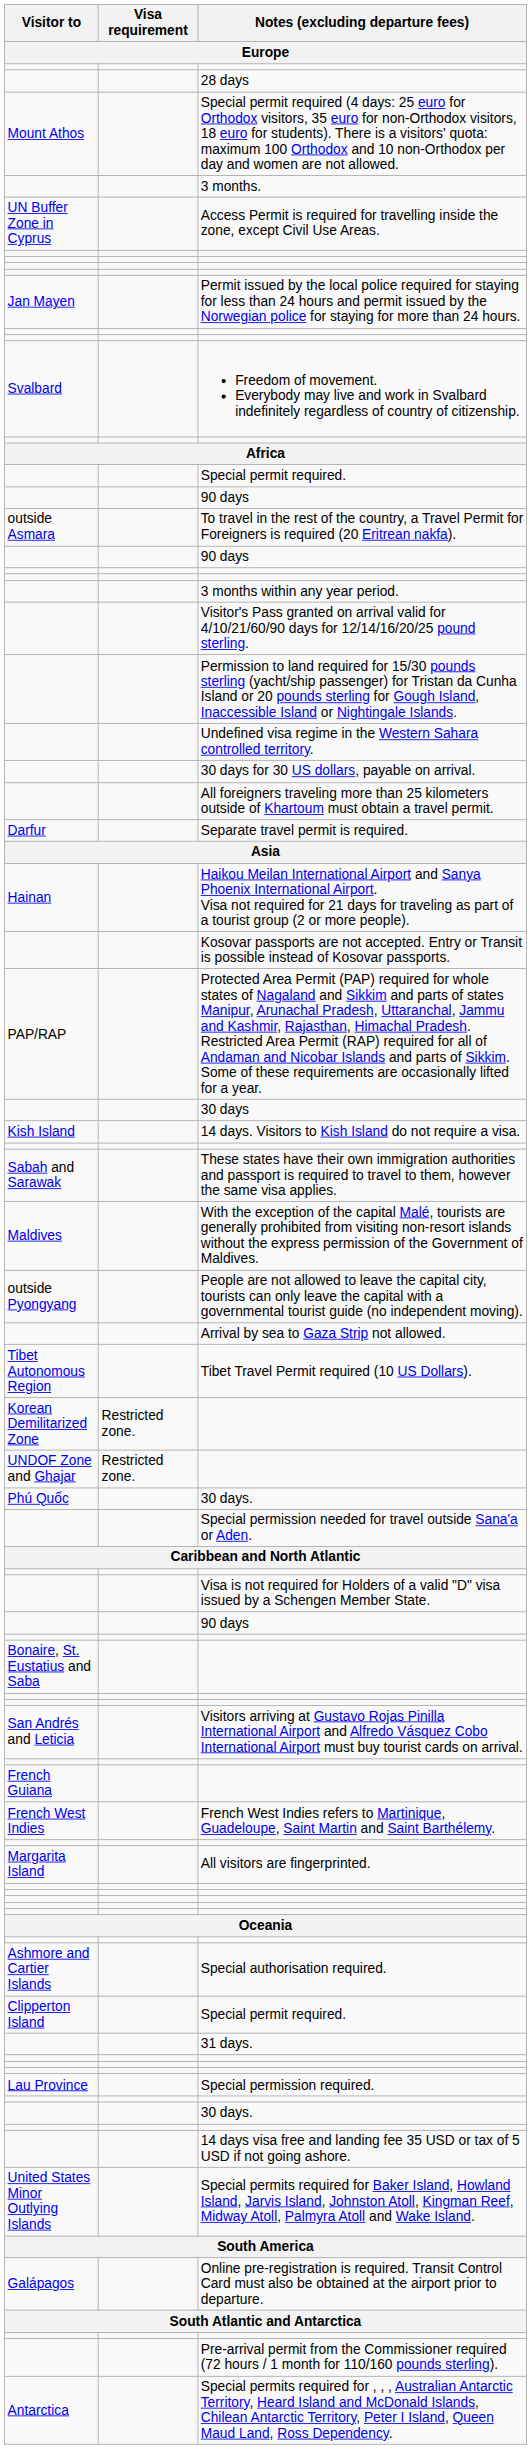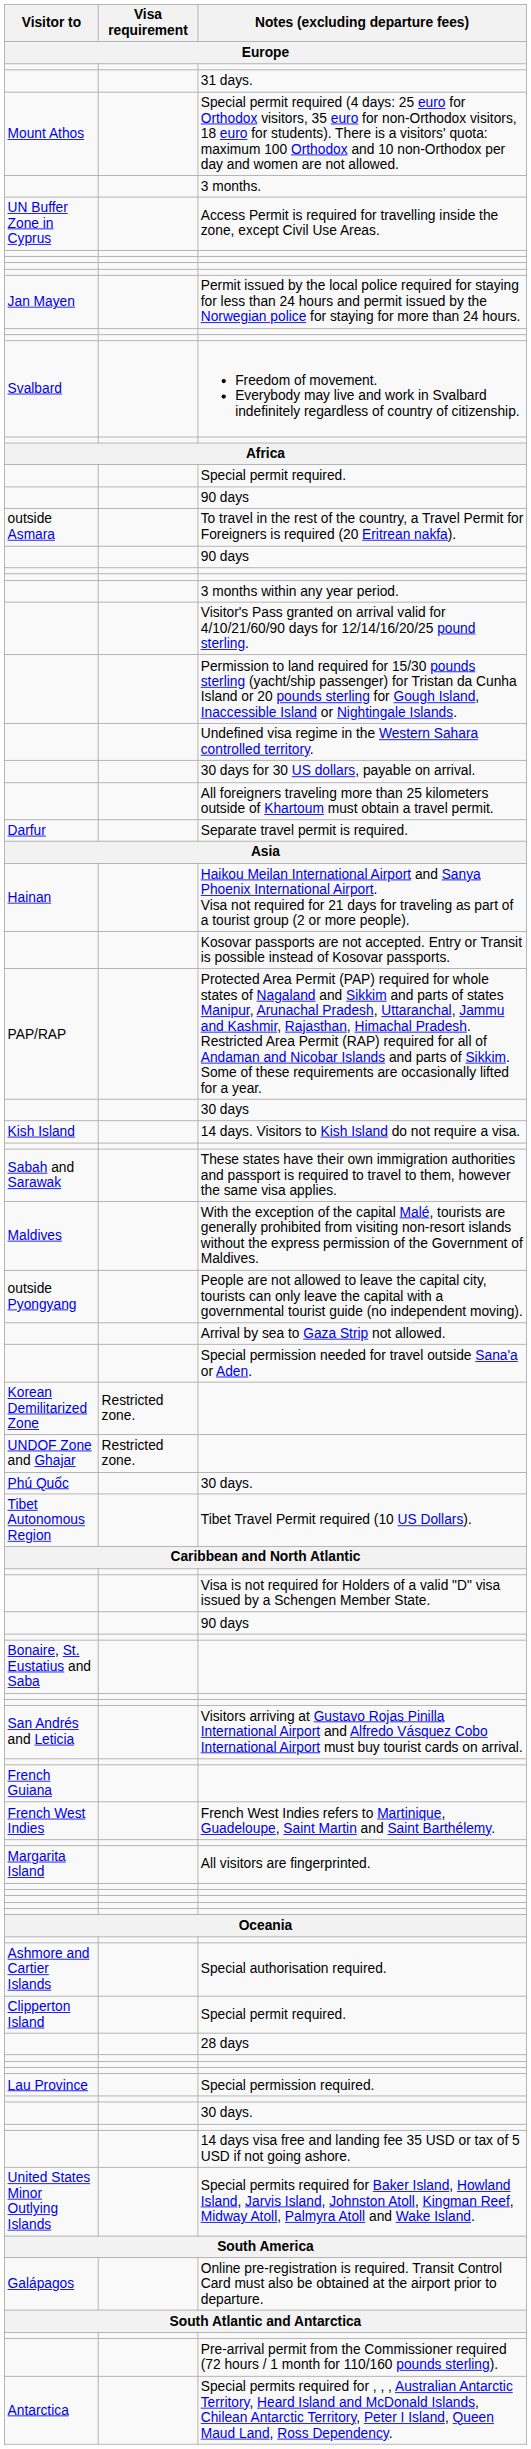 <table class="wikitable" style="text-align: left; table-layout: fixed; ">
 <tr>
 <th style="width:18%;">Visitor to</th>
 <th style="width:19%;">Visa requirement</th>
 <th>Notes (excluding departure fees)</th>
 </tr>
 <tr>
 <th colspan="3">Europe</th>
 </tr>
 <tr>
 <td></td>
 <td></td>
 <td></td>
 </tr>
 <tr>
 <td></td>
 <td></td>
-<td>28 days</td>
+<td>31 days.</td>
 </tr>
 <tr>
 <td> <a href='#'>Mount Athos</a></td>
 <td></td>
 <td>Special permit required (4 days: 25 <a href='#'>euro</a> for <a href='#'>Orthodox</a> visitors, 35 <a href='#'>euro</a> for non-Orthodox visitors, 18 <a href='#'>euro</a> for students). There is a visitors' quota: maximum 100 <a href='#'>Orthodox</a> and 10 non-Orthodox per day and women are not allowed.</td>
 </tr>
 <tr>
 <td></td>
 <td></td>
 <td>3 months.</td>
 </tr>
 <tr>
 <td> <a href='#'>UN Buffer Zone in Cyprus</a></td>
 <td></td>
 <td>Access Permit is required for travelling inside the zone, except Civil Use Areas.</td>
 </tr>
 <tr>
 <td></td>
 <td></td>
 <td></td>
 </tr>
 <tr>
 <td></td>
 <td></td>
 <td></td>
 </tr>
 <tr>
 <td></td>
 <td></td>
 <td></td>
 </tr>
 <tr>
 <td></td>
 <td></td>
 <td></td>
 </tr>
 <tr>
 <td> <a href='#'>Jan Mayen</a></td>
 <td></td>
 <td>Permit issued by the local police required for staying for less than 24 hours and permit issued by the <a href='#'>Norwegian police</a> for staying for more than 24 hours.</td>
 </tr>
 <tr>
 <td></td>
 <td></td>
 <td></td>
 </tr>
 <tr>
 <td></td>
 <td></td>
 <td></td>
 </tr>
 <tr>
 <td> <a href='#'>Svalbard</a></td>
 <td></td>
 <td><br><ul><li>Freedom of movement.</li><li>Everybody may live and work in Svalbard indefinitely regardless of country of citizenship.</li></ul></td>
 </tr>
 <tr>
 <td></td>
 <td></td>
 <td></td>
 </tr>
 <tr>
 <th colspan="3">Africa</th>
 </tr>
 <tr>
 <td></td>
 <td></td>
 <td>Special permit required.</td>
 </tr>
 <tr>
 <td> </td>
 <td></td>
 <td>90 days</td>
 </tr>
 <tr>
 <td> outside <a href='#'>Asmara</a></td>
 <td></td>
 <td>To travel in the rest of the country, a Travel Permit for Foreigners is required (20 <a href='#'>Eritrean nakfa</a>).</td>
 </tr>
 <tr>
 <td> </td>
 <td></td>
 <td>90 days</td>
 </tr>
 <tr>
 <td> </td>
 <td></td>
 <td></td>
 </tr>
 <tr>
 <td> </td>
 <td></td>
 <td></td>
 </tr>
 <tr>
 <td></td>
 <td></td>
 <td>3 months within any year period.</td>
 </tr>
 <tr>
 <td></td>
 <td></td>
 <td>Visitor's Pass granted on arrival valid for 4/10/21/60/90 days for 12/14/16/20/25 <a href='#'>pound sterling</a>.</td>
 </tr>
 <tr>
 <td></td>
 <td></td>
 <td>Permission to land required for 15/30 <a href='#'>pounds sterling</a> (yacht/ship passenger) for Tristan da Cunha Island or 20 <a href='#'>pounds sterling</a> for <a href='#'>Gough Island</a>, <a href='#'>Inaccessible Island</a> or <a href='#'>Nightingale Islands</a>.</td>
 </tr>
 <tr>
 <td></td>
 <td></td>
 <td>Undefined visa regime in the <a href='#'>Western Sahara controlled territory</a>.</td>
 </tr>
 <tr>
 <td></td>
 <td></td>
 <td>30 days for 30 <a href='#'>US dollars</a>, payable on arrival.</td>
 </tr>
 <tr>
 <td></td>
 <td></td>
 <td>All foreigners traveling more than 25 kilometers outside of <a href='#'>Khartoum</a> must obtain a travel permit.</td>
 </tr>
 <tr>
 <td> <a href='#'>Darfur</a></td>
 <td></td>
 <td>Separate travel permit is required.</td>
 </tr>
 <tr>
 <th colspan="3">Asia</th>
 </tr>
 <tr>
 <td> <a href='#'>Hainan</a></td>
 <td></td>
 <td><a href='#'>Haikou Meilan International Airport</a> and <a href='#'>Sanya Phoenix International Airport</a>.<br>Visa not required for 21 days for traveling as part of a tourist group (2 or more people).</td>
 </tr>
 <tr>
 <td></td>
 <td></td>
 <td>Kosovar passports are not accepted. Entry or Transit is possible instead of Kosovar passports.</td>
 </tr>
 <tr>
 <td> PAP/RAP</td>
 <td></td>
 <td>Protected Area Permit (PAP) required for whole states of <a href='#'>Nagaland</a> and <a href='#'>Sikkim</a> and parts of states <a href='#'>Manipur</a>, <a href='#'>Arunachal Pradesh</a>, <a href='#'>Uttaranchal</a>, <a href='#'>Jammu and Kashmir</a>, <a href='#'>Rajasthan</a>, <a href='#'>Himachal Pradesh</a>. Restricted Area Permit (RAP) required for all of <a href='#'>Andaman and Nicobar Islands</a> and parts of <a href='#'>Sikkim</a>. Some of these requirements are occasionally lifted for a year.</td>
 </tr>
 <tr>
 <td></td>
 <td></td>
 <td>30 days</td>
 </tr>
 <tr>
 <td> <a href='#'>Kish Island</a></td>
 <td></td>
 <td>14 days. Visitors to <a href='#'>Kish Island</a> do not require a visa.</td>
 </tr>
 <tr>
 <td></td>
 <td></td>
 <td></td>
 </tr>
 <tr>
 <td> <a href='#'>Sabah</a> and <a href='#'>Sarawak</a></td>
 <td></td>
 <td>These states have their own immigration authorities and passport is required to travel to them, however the same visa applies.</td>
 </tr>
 <tr>
 <td> <a href='#'>Maldives</a></td>
 <td></td>
 <td>With the exception of the capital <a href='#'>Malé</a>, tourists are generally prohibited from visiting non-resort islands without the express permission of the Government of Maldives.</td>
 </tr>
 <tr>
 <td> outside <a href='#'>Pyongyang</a></td>
 <td></td>
 <td>People are not allowed to leave the capital city, tourists can only leave the capital with a governmental tourist guide (no independent moving).</td>
 </tr>
 <tr>
 <td></td>
 <td></td>
 <td>Arrival by sea to <a href='#'>Gaza Strip</a> not allowed.</td>
 </tr>
 <tr>
-<td> <a href='#'>Tibet Autonomous Region</a></td>
 <td></td>
-<td>Tibet Travel Permit required (10 <a href='#'>US Dollars</a>).</td>
+<td></td>
+<td>Special permission needed for travel outside <a href='#'>Sana'a</a> or <a href='#'>Aden</a>.</td>
 </tr>
 <tr>
 <td> <a href='#'>Korean Demilitarized Zone</a></td>
 <td>Restricted zone.</td>
 <td></td>
 </tr>
 <tr>
 <td> <a href='#'>UNDOF Zone</a> and <a href='#'>Ghajar</a></td>
 <td>Restricted zone.</td>
 <td></td>
 </tr>
 <tr>
 <td> <a href='#'>Phú Quốc</a></td>
 <td></td>
 <td>30 days.</td>
 </tr>
 <tr>
+<td> <a href='#'>Tibet Autonomous Region</a></td>
 <td></td>
-<td></td>
-<td>Special permission needed for travel outside <a href='#'>Sana'a</a> or <a href='#'>Aden</a>.</td>
+<td>Tibet Travel Permit required (10 <a href='#'>US Dollars</a>).</td>
 </tr>
 <tr>
 <th colspan="3">Caribbean and North Atlantic</th>
 </tr>
 <tr>
 <td></td>
 <td></td>
 <td></td>
 </tr>
 <tr>
 <td></td>
 <td></td>
 <td>Visa is not required for Holders of a valid "D" visa issued by a Schengen Member State.</td>
 </tr>
 <tr>
 <td> </td>
 <td></td>
 <td>90 days</td>
 </tr>
 <tr>
 <td></td>
 <td></td>
 <td></td>
 </tr>
 <tr>
 <td> <a href='#'>Bonaire</a>, <a href='#'>St. Eustatius</a> and <a href='#'>Saba</a></td>
 <td></td>
 <td></td>
 </tr>
 <tr>
 <td></td>
 <td></td>
 <td></td>
 </tr>
 <tr>
 <td></td>
 <td></td>
 <td></td>
 </tr>
 <tr>
 <td> <a href='#'>San Andrés</a> and <a href='#'>Leticia</a></td>
 <td></td>
 <td>Visitors arriving at <a href='#'>Gustavo Rojas Pinilla International Airport</a> and <a href='#'>Alfredo Vásquez Cobo International Airport</a> must buy tourist cards on arrival.</td>
 </tr>
 <tr>
 <td></td>
 <td></td>
 <td></td>
 </tr>
 <tr>
 <td> <a href='#'>French Guiana</a></td>
 <td></td>
 <td></td>
 </tr>
 <tr>
 <td> <a href='#'>French West Indies</a></td>
 <td></td>
 <td>French West Indies refers to <a href='#'>Martinique</a>, <a href='#'>Guadeloupe</a>, <a href='#'>Saint Martin</a> and <a href='#'>Saint Barthélemy</a>.</td>
 </tr>
 <tr>
 <td></td>
 <td></td>
 <td></td>
 </tr>
 <tr>
 <td> <a href='#'>Margarita Island</a></td>
 <td></td>
 <td>All visitors are fingerprinted.</td>
 </tr>
 <tr>
 <td></td>
 <td></td>
 <td></td>
 </tr>
 <tr>
 <td></td>
 <td></td>
 <td></td>
 </tr>
 <tr>
 <td></td>
 <td></td>
 <td></td>
 </tr>
 <tr>
 <td></td>
 <td></td>
 <td></td>
 </tr>
 <tr>
 <td></td>
 <td></td>
 <td></td>
 </tr>
 <tr>
 <th colspan="3">Oceania</th>
 </tr>
 <tr>
 <td></td>
 <td></td>
 <td></td>
 </tr>
 <tr>
 <td> <a href='#'>Ashmore and Cartier Islands</a></td>
 <td></td>
 <td>Special authorisation required.</td>
 </tr>
 <tr>
 <td> <a href='#'>Clipperton Island</a></td>
 <td></td>
 <td>Special permit required.</td>
 </tr>
 <tr>
 <td></td>
 <td></td>
-<td>31 days.</td>
+<td>28 days</td>
 </tr>
 <tr>
 <td></td>
 <td></td>
 <td></td>
 </tr>
 <tr>
 <td></td>
 <td></td>
 <td></td>
 </tr>
 <tr>
 <td> </td>
 <td></td>
 <td></td>
 </tr>
 <tr>
 <td> <a href='#'>Lau Province</a></td>
 <td></td>
 <td>Special permission required.</td>
 </tr>
 <tr>
 <td></td>
 <td></td>
 <td></td>
 </tr>
 <tr>
 <td></td>
 <td></td>
 <td>30 days.</td>
 </tr>
 <tr>
 <td></td>
 <td></td>
 <td></td>
 </tr>
 <tr>
 <td></td>
 <td></td>
 <td>14 days visa free and landing fee 35 USD or tax of 5 USD if not going ashore.</td>
 </tr>
 <tr>
 <td> <a href='#'>United States Minor Outlying Islands</a></td>
 <td></td>
 <td>Special permits required for <a href='#'>Baker Island</a>, <a href='#'>Howland Island</a>, <a href='#'>Jarvis Island</a>, <a href='#'>Johnston Atoll</a>, <a href='#'>Kingman Reef</a>, <a href='#'>Midway Atoll</a>, <a href='#'>Palmyra Atoll</a> and <a href='#'>Wake Island</a>.</td>
 </tr>
 <tr>
 <th colspan="3">South America</th>
 </tr>
 <tr>
 <td> <a href='#'>Galápagos</a></td>
 <td></td>
 <td>Online pre-registration is required. Transit Control Card must also be obtained at the airport prior to departure.</td>
 </tr>
 <tr>
 <th colspan="3">South Atlantic and Antarctica</th>
 </tr>
 <tr>
 <td></td>
 <td></td>
 <td></td>
 </tr>
 <tr>
 <td></td>
 <td></td>
 <td>Pre-arrival permit from the Commissioner required (72 hours / 1 month for 110/160 <a href='#'>pounds sterling</a>).</td>
 </tr>
 <tr>
 <td><a href='#'>Antarctica</a></td>
 <td></td>
 <td>Special permits required for , , ,  <a href='#'>Australian Antarctic Territory</a>,  <a href='#'>Heard Island and McDonald Islands</a>,  <a href='#'>Chilean Antarctic Territory</a>,  <a href='#'>Peter I Island</a>,  <a href='#'>Queen Maud Land</a>,  <a href='#'>Ross Dependency</a>.</td>
 </tr>
 </table>
